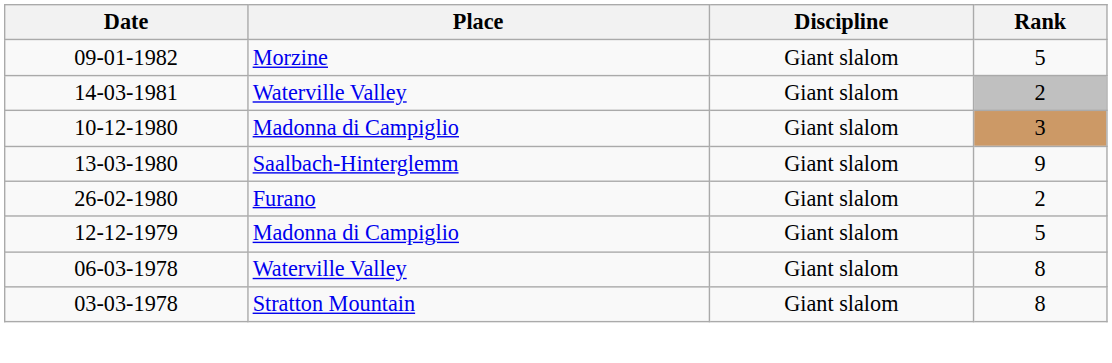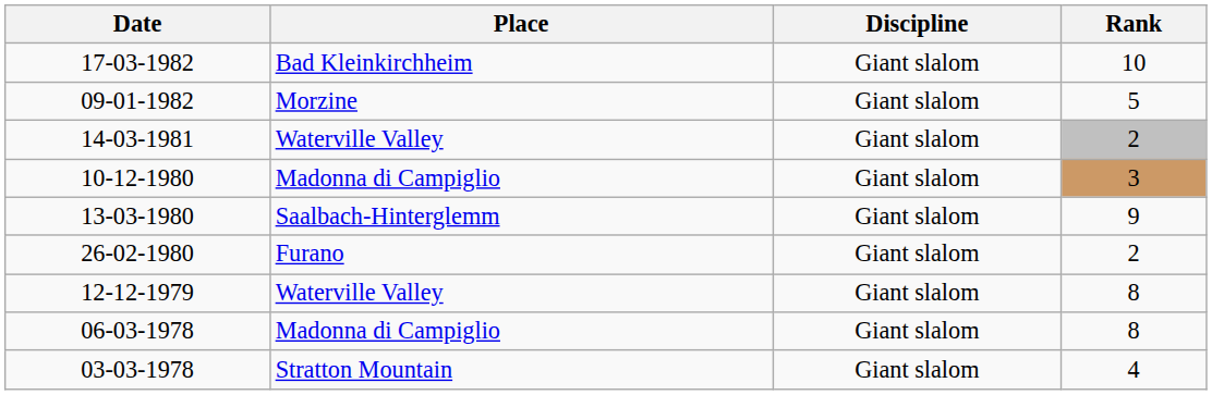 <table class="wikitable" width=40% style="font-size:100%; text-align:center;">
 <tr>
 <th>Date</th>
 <th>Place</th>
 <th>Discipline</th>
 <th>Rank</th>
+</tr>
+<tr>
+<td>17-03-1982</td>
+<td align=left> <a href='#'>Bad Kleinkirchheim</a></td>
+<td>Giant slalom</td>
+<td>10</td>
 </tr>
 <tr>
 <td>09-01-1982</td>
 <td align=left> <a href='#'>Morzine</a></td>
 <td>Giant slalom</td>
 <td>5</td>
 </tr>
 <tr>
 <td>14-03-1981</td>
 <td align=left> <a href='#'>Waterville Valley</a></td>
 <td>Giant slalom</td>
 <td bgcolor=silver>2</td>
 </tr>
 <tr>
 <td>10-12-1980</td>
 <td align=left> <a href='#'>Madonna di Campiglio</a></td>
 <td>Giant slalom</td>
 <td bgcolor=cc9966>3</td>
 </tr>
 <tr>
 <td>13-03-1980</td>
 <td align=left> <a href='#'>Saalbach-Hinterglemm</a></td>
 <td>Giant slalom</td>
 <td>9</td>
 </tr>
 <tr>
 <td>26-02-1980</td>
 <td align=left> <a href='#'>Furano</a></td>
 <td>Giant slalom</td>
 <td>2</td>
 </tr>
 <tr>
 <td>12-12-1979</td>
-<td align=left> <a href='#'>Madonna di Campiglio</a></td>
+<td align=left> <a href='#'>Waterville Valley</a></td>
 <td>Giant slalom</td>
-<td>5</td>
+<td>8</td>
 </tr>
 <tr>
 <td>06-03-1978</td>
-<td align=left> <a href='#'>Waterville Valley</a></td>
+<td align=left> <a href='#'>Madonna di Campiglio</a></td>
 <td>Giant slalom</td>
 <td>8</td>
 </tr>
 <tr>
 <td>03-03-1978</td>
 <td align=left> <a href='#'>Stratton Mountain</a></td>
 <td>Giant slalom</td>
-<td>8</td>
+<td>4</td>
 </tr>
 </table>
